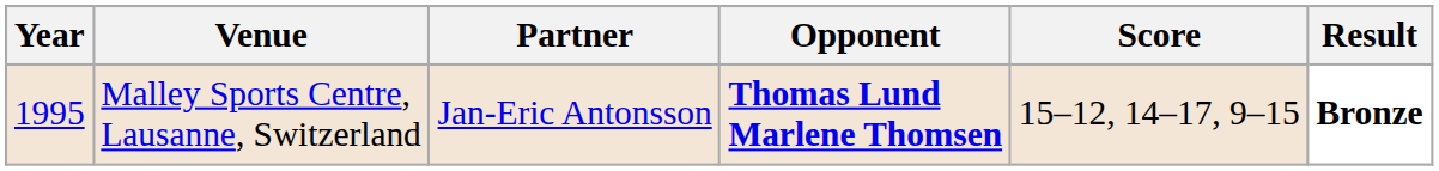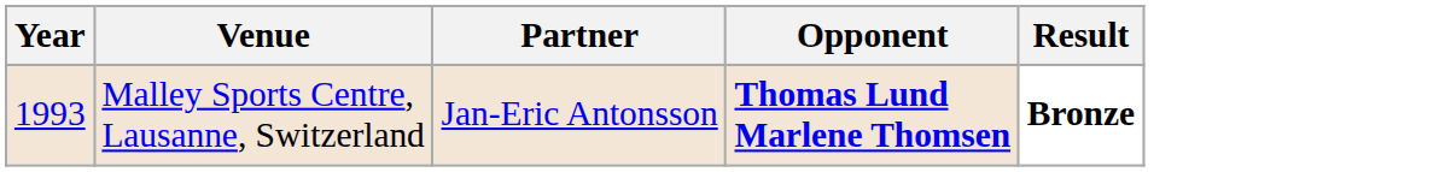 <table class="sortable wikitable" style="font-size: 90%;">
 <tr>
 <th>Year</th>
 <th>Venue</th>
 <th>Partner</th>
 <th>Opponent</th>
-<th>Score</th>
 <th>Result</th>
 </tr>
 <tr style="background:#F3E6D7">
-<td align="center"><a href='#'>1995</a></td>
+<td align="center"><a href='#'>1993</a></td>
 <td align="left"><a href='#'>Malley Sports Centre</a>,<br><a href='#'>Lausanne</a>, Switzerland</td>
 <td align="left"> <a href='#'>Jan-Eric Antonsson</a></td>
 <td align="left"><strong> <a href='#'>Thomas Lund</a><br> <a href='#'>Marlene Thomsen</a></strong></td>
-<td align="left">15–12, 14–17, 9–15</td>
 <td style="text-align:left; background:white"> <strong>Bronze</strong></td>
 </tr>
 </table>
